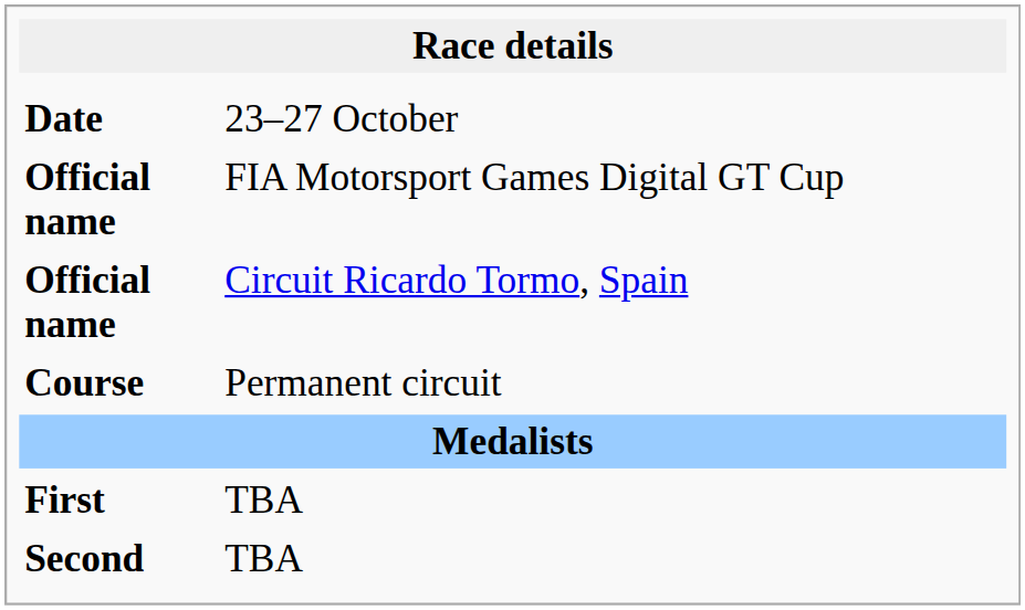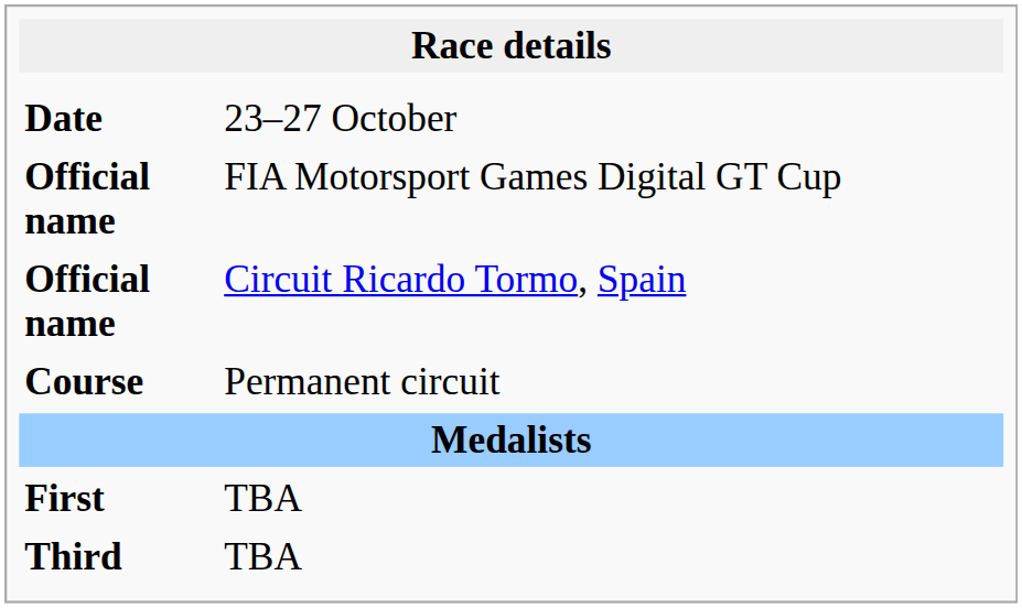 <table class="infobox" align="right" cellpadding="2" style="float:right; width: 26em; ">
 <tr>
 <th colspan="3" bgcolor="#efefef">Race details</th>
 </tr>
 <tr>
 <td colspan="3" style="text-align:center;"></td>
 </tr>
 <tr>
 <td style="width: 20%;"><strong>Date</strong></td>
 <td>23–27 October</td>
 </tr>
 <tr>
 <td><strong>Official name</strong></td>
 <td colspan=2>FIA Motorsport Games Digital GT Cup</td>
 </tr>
 <tr>
 <td><strong>Official name</strong></td>
 <td colspan=2> <a href='#'>Circuit Ricardo Tormo</a>, <a href='#'>Spain</a></td>
 </tr>
 <tr>
 <td><strong>Course</strong></td>
 <td colspan=2>Permanent circuit<br></td>
 </tr>
 <tr>
 <td colspan=3 style="text-align:center; background-color:#99ccff"><strong>Medalists</strong></td>
 </tr>
 <tr>
 <td><strong>First</strong></td>
 <td> TBA</td>
 <td></td>
 </tr>
 <tr>
-<td><strong>Second</strong></td>
+<td><strong>Third</strong></td>
 <td> TBA</td>
 <td></td>
 </tr>
 <tr>
 </tr>
 </table>
